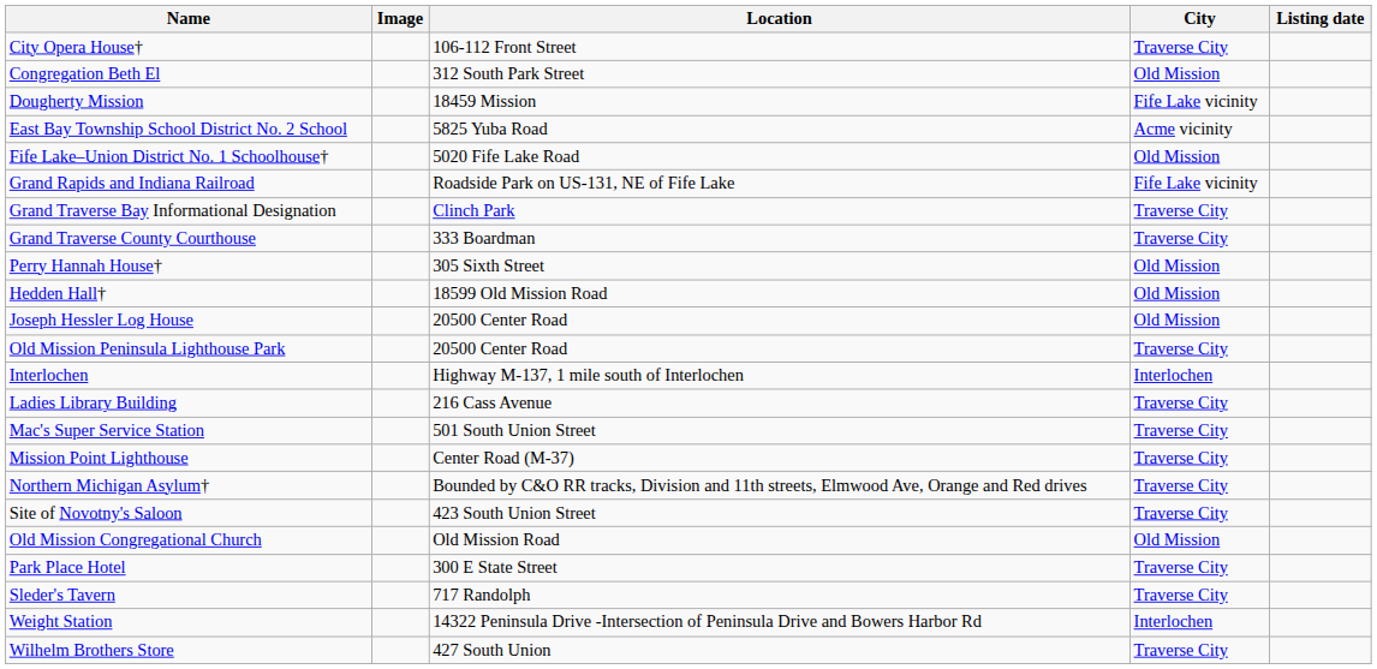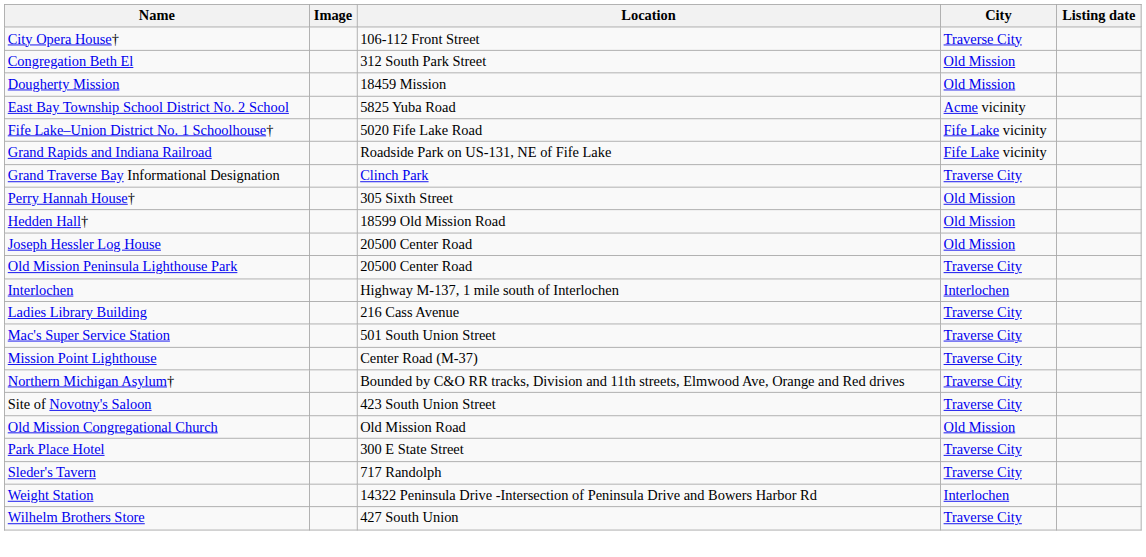 <table class="wikitable sortable" style="width:100%">
 <tr>
 <th>Name</th>
 <th>Image</th>
 <th>Location</th>
 <th>City</th>
 <th>Listing date</th>
 </tr>
 <tr>
 <td><a href='#'>City Opera House</a>†</td>
 <td></td>
 <td>106-112 Front Street</td>
 <td><a href='#'>Traverse City</a></td>
 <td></td>
 </tr>
 <tr>
 <td><a href='#'>Congregation Beth El</a></td>
 <td></td>
 <td>312 South Park Street</td>
 <td><a href='#'>Old Mission</a></td>
 <td></td>
 </tr>
 <tr>
 <td><a href='#'>Dougherty Mission</a></td>
 <td></td>
 <td>18459 Mission</td>
-<td><a href='#'>Fife Lake</a> vicinity</td>
+<td><a href='#'>Old Mission</a></td>
 <td></td>
 </tr>
 <tr>
 <td><a href='#'>East Bay Township School District No. 2 School</a></td>
 <td></td>
 <td>5825 Yuba Road</td>
 <td><a href='#'>Acme</a> vicinity</td>
 <td></td>
 </tr>
 <tr>
 <td><a href='#'>Fife Lake–Union District No. 1 Schoolhouse</a>†</td>
 <td></td>
 <td>5020 Fife Lake Road</td>
-<td><a href='#'>Old Mission</a></td>
+<td><a href='#'>Fife Lake</a> vicinity</td>
 <td></td>
 </tr>
 <tr>
 <td><a href='#'>Grand Rapids and Indiana Railroad</a></td>
 <td></td>
 <td>Roadside Park on US-131, NE of Fife Lake</td>
 <td><a href='#'>Fife Lake</a> vicinity</td>
 <td></td>
 </tr>
 <tr>
 <td><a href='#'>Grand Traverse Bay</a> Informational Designation</td>
 <td></td>
 <td><a href='#'>Clinch Park</a></td>
-<td><a href='#'>Traverse City</a></td>
-<td></td>
-</tr>
-<tr>
-<td><a href='#'>Grand Traverse County Courthouse</a></td>
-<td></td>
-<td>333 Boardman</td>
 <td><a href='#'>Traverse City</a></td>
 <td></td>
 </tr>
 <tr>
 <td><a href='#'>Perry Hannah House</a>†</td>
 <td></td>
 <td>305 Sixth Street</td>
 <td><a href='#'>Old Mission</a></td>
 <td></td>
 </tr>
 <tr>
 <td><a href='#'>Hedden Hall</a>†</td>
 <td></td>
 <td>18599 Old Mission Road</td>
 <td><a href='#'>Old Mission</a></td>
 <td></td>
 </tr>
 <tr>
 <td><a href='#'>Joseph Hessler Log House</a></td>
 <td></td>
 <td>20500 Center Road</td>
 <td><a href='#'>Old Mission</a></td>
 <td></td>
 </tr>
 <tr>
 <td><a href='#'>Old Mission Peninsula Lighthouse Park</a></td>
 <td></td>
 <td>20500 Center Road</td>
 <td><a href='#'>Traverse City</a></td>
 <td></td>
 </tr>
 <tr>
 <td><a href='#'>Interlochen</a></td>
 <td></td>
 <td>Highway M-137, 1 mile south of Interlochen</td>
 <td><a href='#'>Interlochen</a></td>
 <td></td>
 </tr>
 <tr>
 <td><a href='#'>Ladies Library Building</a></td>
 <td></td>
 <td>216 Cass Avenue</td>
 <td><a href='#'>Traverse City</a></td>
 <td></td>
 </tr>
 <tr>
 <td><a href='#'>Mac's Super Service Station</a></td>
 <td></td>
 <td>501 South Union Street</td>
 <td><a href='#'>Traverse City</a></td>
 <td></td>
 </tr>
 <tr>
 <td><a href='#'>Mission Point Lighthouse</a></td>
 <td></td>
 <td>Center Road (M-37)</td>
 <td><a href='#'>Traverse City</a></td>
 <td></td>
 </tr>
 <tr>
 <td><a href='#'>Northern Michigan Asylum</a>†</td>
 <td></td>
 <td>Bounded by C&O RR tracks, Division and 11th streets, Elmwood Ave, Orange and Red drives</td>
 <td><a href='#'>Traverse City</a></td>
 <td></td>
 </tr>
 <tr>
 <td>Site of <a href='#'>Novotny's Saloon</a></td>
 <td></td>
 <td>423 South Union Street</td>
 <td><a href='#'>Traverse City</a></td>
 <td></td>
 </tr>
 <tr>
 <td><a href='#'>Old Mission Congregational Church</a></td>
 <td></td>
 <td>Old Mission Road</td>
 <td><a href='#'>Old Mission</a></td>
 <td></td>
 </tr>
 <tr>
 <td><a href='#'>Park Place Hotel</a></td>
 <td></td>
 <td>300 E State Street</td>
 <td><a href='#'>Traverse City</a></td>
 <td></td>
 </tr>
 <tr>
 <td><a href='#'>Sleder's Tavern</a></td>
 <td></td>
 <td>717 Randolph</td>
 <td><a href='#'>Traverse City</a></td>
 <td></td>
 </tr>
 <tr>
 <td><a href='#'>Weight Station</a></td>
 <td></td>
 <td>14322 Peninsula Drive -Intersection of Peninsula Drive and Bowers Harbor Rd</td>
 <td><a href='#'>Interlochen</a></td>
 <td></td>
 </tr>
 <tr>
 <td><a href='#'>Wilhelm Brothers Store</a></td>
 <td></td>
 <td>427 South Union</td>
 <td><a href='#'>Traverse City</a></td>
 <td></td>
 </tr>
 </table>
